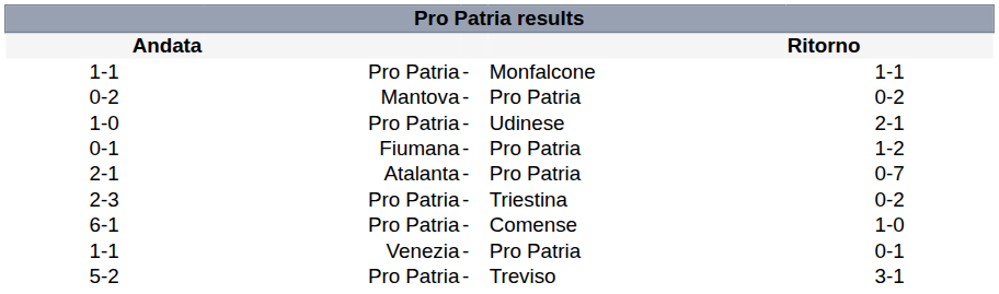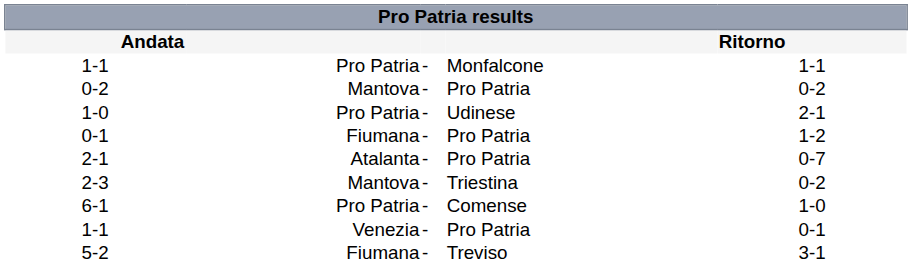 <table border=0 cellspacing=0 cellpadding=1 style="font-size: 85%; border-collapse: collapse;" width=33%>
 <tr>
 <td colspan=5 bgcolor=#98A1B2 style="border:1px solid #7A8392;text-align:center;"><span><strong>Pro Patria results</strong></span></td>
 </tr>
 <tr bgcolor="F5F5F5">
 <th align=right>Andata</th>
 <th></th>
 <th></th>
 <th></th>
 <th align=left>Ritorno</th>
 </tr>
 <tr bgcolor=#FFFFFF>
 <td align=center>1-1</td>
 <td align=right>Pro Patria</td>
 <td>-</td>
 <td align=left>Monfalcone</td>
 <td align=center>1-1</td>
 </tr>
 <tr bgcolor=#FFFFFF>
 <td align=center>0-2</td>
 <td align=right>Mantova</td>
 <td>-</td>
 <td align=left>Pro Patria</td>
 <td align=center>0-2</td>
 </tr>
 <tr bgcolor=#FFFFFF>
 <td align=center>1-0</td>
 <td align=right>Pro Patria</td>
 <td>-</td>
 <td align=left>Udinese</td>
 <td align=center>2-1</td>
 </tr>
 <tr bgcolor=#FFFFFF>
 <td align=center>0-1</td>
 <td align=right>Fiumana</td>
 <td>-</td>
 <td align=left>Pro Patria</td>
 <td align=center>1-2</td>
 </tr>
 <tr bgcolor=#FFFFFF>
 <td align=center>2-1</td>
 <td align=right>Atalanta</td>
 <td>-</td>
 <td align=left>Pro Patria</td>
 <td align=center>0-7</td>
 </tr>
 <tr bgcolor=#FFFFFF>
 <td align=center>2-3</td>
-<td align=right>Pro Patria</td>
+<td align=right>Mantova</td>
 <td>-</td>
 <td align=left>Triestina</td>
 <td align=center>0-2</td>
 </tr>
 <tr bgcolor=#FFFFFF>
 <td align=center>6-1</td>
 <td align=right>Pro Patria</td>
 <td>-</td>
 <td align=left>Comense</td>
 <td align=center>1-0</td>
 </tr>
 <tr bgcolor=#FFFFFF>
 <td align=center>1-1</td>
 <td align=right>Venezia</td>
 <td>-</td>
 <td align=left>Pro Patria</td>
 <td align=center>0-1</td>
 </tr>
 <tr bgcolor=#FFFFFF>
 <td align=center>5-2</td>
-<td align=right>Pro Patria</td>
+<td align=right>Fiumana</td>
 <td>-</td>
 <td align=left>Treviso</td>
 <td align=center>3-1</td>
 </tr>
 </table>
